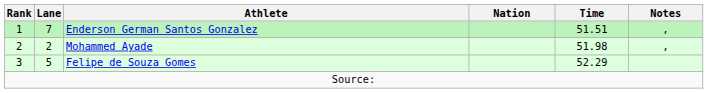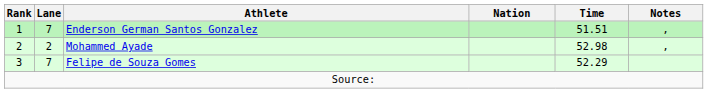 <table class="wikitable sortable" style="text-align:center;width: 70%;">
 <tr>
 <th scope="col" style="width: 10px;">Rank</th>
 <th scope="col" style="width: 10px;">Lane</th>
 <th scope="col">Athlete</th>
 <th scope="col">Nation</th>
 <th scope="col">Time</th>
 <th scope="col">Notes</th>
 </tr>
 <tr bgcolor=bbf3bb>
 <td>1</td>
 <td>7</td>
 <td align=left><a href='#'>Enderson German Santos Gonzalez</a><br></td>
 <td align=left></td>
 <td>51.51</td>
 <td>, </td>
 </tr>
 <tr bgcolor=ddffdd>
 <td>2</td>
 <td>2</td>
 <td align=left><a href='#'>Mohammed Ayade</a><br></td>
 <td align=left></td>
-<td>51.98</td>
+<td>52.98</td>
 <td>, </td>
 </tr>
 <tr bgcolor=ddffdd>
 <td>3</td>
-<td>5</td>
+<td>7</td>
 <td align=left><a href='#'>Felipe de Souza Gomes</a><br></td>
 <td align=left></td>
 <td>52.29</td>
 <td></td>
 </tr>
 <tr class="sortbottom">
 <td colspan="6">Source:</td>
 </tr>
 </table>
